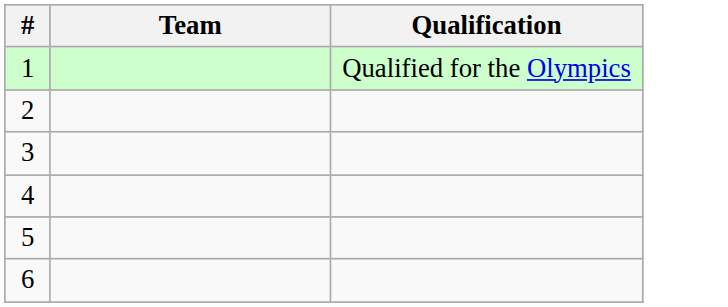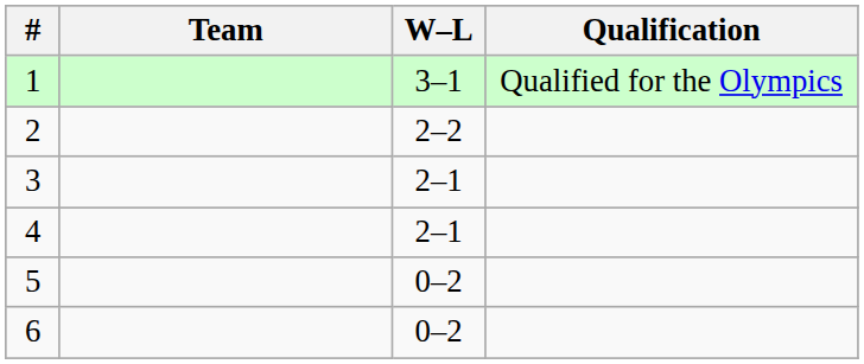 <table class=wikitable style="text-align:center;">
 <tr>
 <th width=20px>#</th>
 <th width=160px>Team</th>
+<th width=40px>W–L</th>
 <th width=180px>Qualification</th>
 </tr>
 <tr bgcolor=#ccffcc>
 <td>1</td>
 <td align=left></td>
+<td>3–1</td>
 <td>Qualified for the <a href='#'>Olympics</a></td>
 </tr>
 <tr>
 <td>2</td>
 <td align=left></td>
+<td>2–2</td>
 <td></td>
 </tr>
 <tr>
 <td>3</td>
 <td align=left></td>
+<td>2–1</td>
 <td></td>
 </tr>
 <tr>
 <td>4</td>
 <td align=left></td>
+<td>2–1</td>
 <td></td>
 </tr>
 <tr>
 <td>5</td>
 <td align=left></td>
+<td>0–2</td>
 <td></td>
 </tr>
 <tr>
 <td>6</td>
 <td align=left></td>
+<td>0–2</td>
 <td></td>
 </tr>
 </table>
